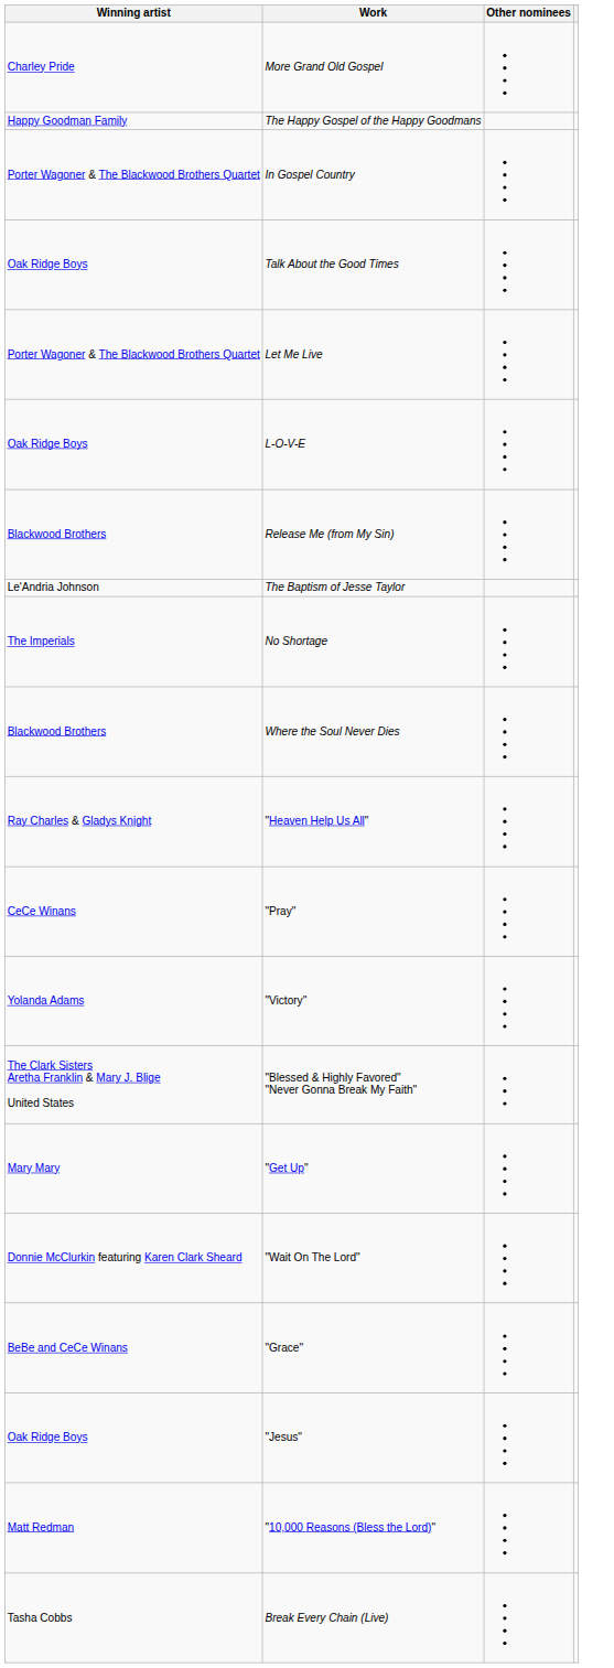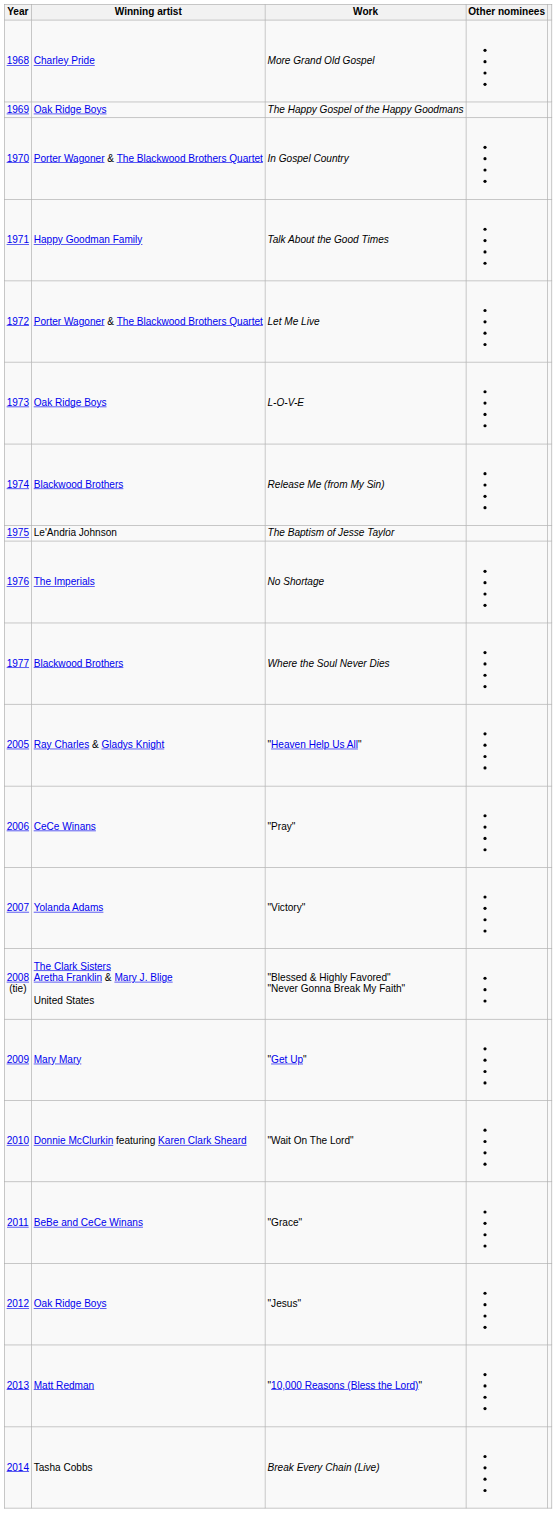 <table class="wikitable sortable">
 <tr>
+<th bgcolor="#efefef">Year</th>
 <th bgcolor="#efefef">Winning artist</th>
 <th bgcolor="#efefef">Work</th>
 <th bgcolor="#efefef" class=unsortable>Other nominees</th>
 <th bgcolor="#efefef" class=unsortable></th>
 </tr>
 <tr>
+<td align="center"><a href='#'>1968</a></td>
 <td><a href='#'>Charley Pride</a></td>
 <td><em>More Grand Old Gospel</em></td>
 <td><br><ul><li></li><li></li><li></li><li></li></ul></td>
 <td align="center"></td>
 </tr>
 <tr>
-<td><a href='#'>Happy Goodman Family</a></td>
+<td align="center"><a href='#'>1969</a></td>
+<td><a href='#'>Oak Ridge Boys</a></td>
 <td><em>The Happy Gospel of the Happy Goodmans</em></td>
 <td></td>
 <td align="center"></td>
 </tr>
 <tr>
+<td align="center"><a href='#'>1970</a></td>
 <td><a href='#'>Porter Wagoner</a> & <a href='#'>The Blackwood Brothers Quartet</a></td>
 <td><em>In Gospel Country</em></td>
 <td><br><ul><li></li><li></li><li></li><li></li></ul></td>
 <td align="center"></td>
 </tr>
 <tr>
-<td><a href='#'>Oak Ridge Boys</a></td>
+<td align="center"><a href='#'>1971</a></td>
+<td><a href='#'>Happy Goodman Family</a></td>
 <td><em>Talk About the Good Times</em></td>
 <td><br><ul><li></li><li></li><li></li><li></li></ul></td>
 <td align="center"></td>
 </tr>
 <tr>
+<td align="center"><a href='#'>1972</a></td>
 <td><a href='#'>Porter Wagoner</a> & <a href='#'>The Blackwood Brothers Quartet</a></td>
 <td><em>Let Me Live</em></td>
 <td><br><ul><li></li><li></li><li></li><li></li></ul></td>
 <td align="center"></td>
 </tr>
 <tr>
+<td align="center"><a href='#'>1973</a></td>
 <td><a href='#'>Oak Ridge Boys</a></td>
 <td><em>L-O-V-E</em></td>
 <td><br><ul><li></li><li></li><li></li><li></li></ul></td>
 <td align="center"></td>
 </tr>
 <tr>
+<td align="center"><a href='#'>1974</a></td>
 <td><a href='#'>Blackwood Brothers</a></td>
 <td><em>Release Me (from My Sin)</em></td>
 <td><br><ul><li></li><li></li><li></li><li></li></ul></td>
 <td align="center"></td>
 </tr>
 <tr>
+<td align="center"><a href='#'>1975</a></td>
 <td>Le'Andria Johnson</td>
 <td><em>The Baptism of Jesse Taylor</em></td>
 <td></td>
 <td></td>
 </tr>
 <tr>
+<td align="center"><a href='#'>1976</a></td>
 <td><a href='#'>The Imperials</a></td>
 <td><em>No Shortage</em></td>
 <td><br><ul><li></li><li></li><li></li><li></li></ul></td>
 <td align="center"></td>
 </tr>
 <tr>
+<td align="center"><a href='#'>1977</a></td>
 <td><a href='#'>Blackwood Brothers</a></td>
 <td><em>Where the Soul Never Dies</em></td>
 <td><br><ul><li></li><li></li><li></li><li></li></ul></td>
 <td align="center"></td>
 </tr>
 <tr>
+<td align="center"><a href='#'>2005</a></td>
 <td><a href='#'>Ray Charles</a> & <a href='#'>Gladys Knight</a></td>
 <td>"<a href='#'>Heaven Help Us All</a>"</td>
 <td><br><ul><li></li><li></li><li></li><li></li></ul></td>
 <td style="text-align:center;"></td>
 </tr>
 <tr>
+<td align="center"><a href='#'>2006</a></td>
 <td><a href='#'>CeCe Winans</a></td>
 <td>"Pray"</td>
 <td><br><ul><li></li><li></li><li></li><li></li></ul></td>
 <td style="text-align:center;"></td>
 </tr>
 <tr>
+<td align="center"><a href='#'>2007</a></td>
 <td><a href='#'>Yolanda Adams</a></td>
 <td>"Victory"</td>
 <td><br><ul><li></li><li></li><li></li><li></li></ul></td>
 <td style="text-align:center;"></td>
 </tr>
 <tr>
+<td align="center"><a href='#'>2008</a><br>(tie)</td>
 <td><a href='#'>The Clark Sisters</a><br><a href='#'>Aretha Franklin</a> & <a href='#'>Mary J. Blige</a><br><br>United States</td>
 <td>"Blessed & Highly Favored"<br>"Never Gonna Break My Faith"</td>
 <td><br><ul><li></li><li></li><li></li></ul></td>
 <td style="text-align:center;"></td>
 </tr>
 <tr>
+<td align="center"><a href='#'>2009</a></td>
 <td><a href='#'>Mary Mary</a></td>
 <td>"<a href='#'>Get Up</a>"</td>
 <td><br><ul><li></li><li></li><li></li><li></li></ul></td>
 <td style="text-align:center;"></td>
 </tr>
 <tr>
+<td align="center"><a href='#'>2010</a></td>
 <td><a href='#'>Donnie McClurkin</a> featuring <a href='#'>Karen Clark Sheard</a></td>
 <td>"Wait On The Lord"</td>
 <td><br><ul><li></li><li></li><li></li><li></li></ul></td>
 <td style="text-align:center;"></td>
 </tr>
 <tr>
+<td align="center"><a href='#'>2011</a></td>
 <td><a href='#'>BeBe and CeCe Winans</a></td>
 <td>"Grace"</td>
 <td><br><ul><li></li><li></li><li></li><li></li></ul></td>
 <td style="text-align:center;"></td>
 </tr>
 <tr>
+<td align="center"><a href='#'>2012</a></td>
 <td><a href='#'>Oak Ridge Boys</a></td>
 <td>"Jesus"</td>
 <td><br><ul><li></li><li></li><li></li><li></li></ul></td>
 <td style="text-align:center;"></td>
 </tr>
 <tr>
+<td align="center"><a href='#'>2013</a></td>
 <td><a href='#'>Matt Redman</a></td>
 <td>"<a href='#'>10,000 Reasons (Bless the Lord)</a>"</td>
 <td><br><ul><li></li><li></li><li></li><li></li></ul></td>
 <td style="text-align:center;"></td>
 </tr>
 <tr>
+<td align="center"><a href='#'>2014</a></td>
 <td>Tasha Cobbs</td>
 <td><em>Break Every Chain (Live)</em></td>
 <td><br><ul><li></li><li></li><li></li><li></li></ul></td>
 <td style="text-align:center;"></td>
 </tr>
 </table>
